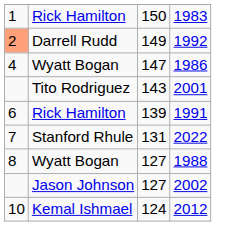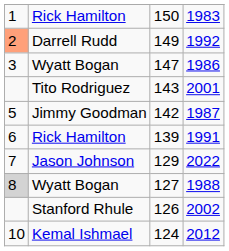 <table class="wikitable">
 <tr>
 </tr>
 <tr>
 <td>1</td>
 <td><a href='#'>Rick Hamilton</a></td>
 <td>150</td>
 <td><a href='#'>1983</a></td>
 </tr>
 <tr>
 <td style="background: lightsalmon;">2</td>
 <td>Darrell Rudd</td>
 <td>149</td>
 <td><a href='#'>1992</a></td>
 </tr>
 <tr>
-<td>4</td>
+<td>3</td>
 <td>Wyatt Bogan</td>
 <td>147</td>
 <td><a href='#'>1986</a></td>
 </tr>
 <tr>
 <td></td>
 <td>Tito Rodriguez</td>
 <td>143</td>
 <td><a href='#'>2001</a></td>
 </tr>
 <tr>
+<td>5</td>
+<td>Jimmy Goodman</td>
+<td>142</td>
+<td><a href='#'>1987</a></td>
+</tr>
+<tr>
 <td>6</td>
 <td><a href='#'>Rick Hamilton</a></td>
 <td>139</td>
 <td><a href='#'>1991</a></td>
 </tr>
 <tr>
 <td>7</td>
-<td>Stanford Rhule</td>
-<td>131</td>
+<td><a href='#'>Jason Johnson</a></td>
+<td>129</td>
 <td><a href='#'>2022</a></td>
 </tr>
 <tr>
-<td>8</td>
+<td style="background: lightgrey;">8</td>
 <td>Wyatt Bogan</td>
 <td>127</td>
 <td><a href='#'>1988</a></td>
 </tr>
 <tr>
 <td></td>
-<td><a href='#'>Jason Johnson</a></td>
-<td>127</td>
+<td>Stanford Rhule</td>
+<td>126</td>
 <td><a href='#'>2002</a></td>
 </tr>
 <tr>
 <td>10</td>
 <td><a href='#'>Kemal Ishmael</a></td>
 <td>124</td>
 <td><a href='#'>2012</a></td>
 </tr>
 </table>
